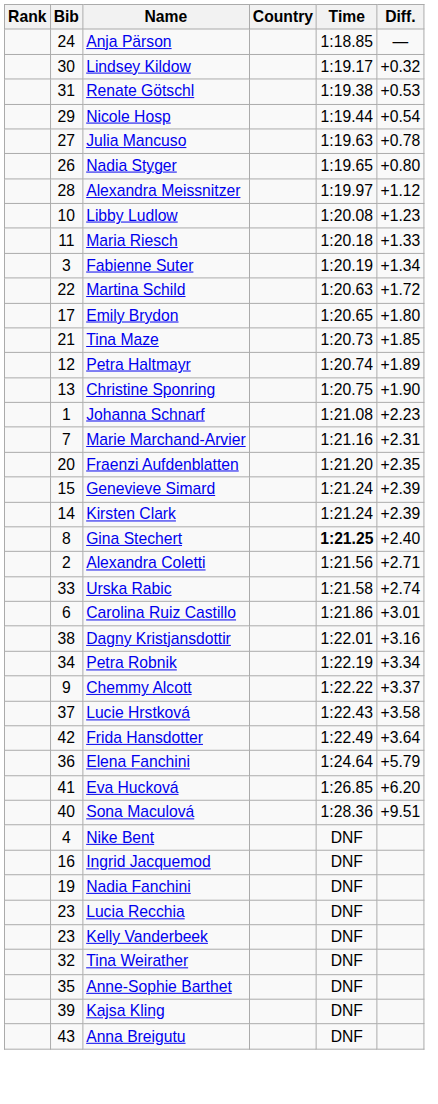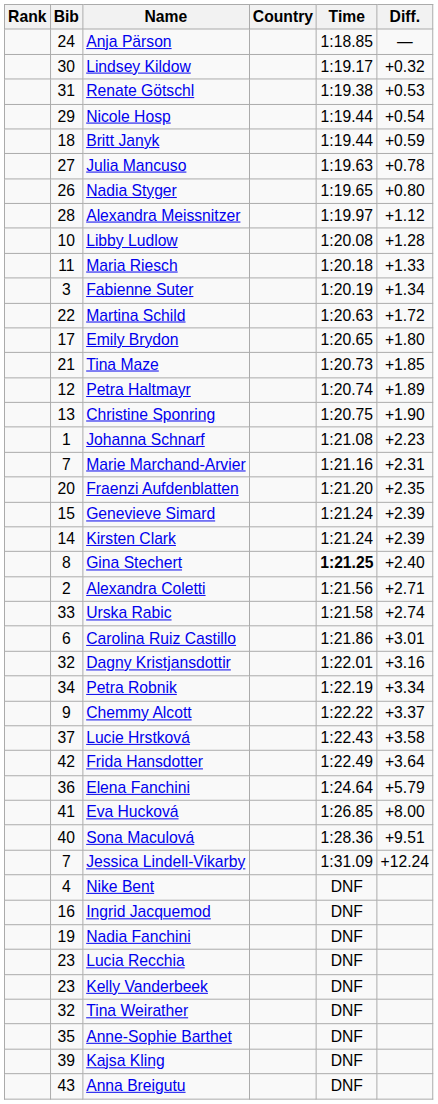 <table class="wikitable sortable" style="text-align:center">
 <tr>
 <th>Rank</th>
 <th>Bib</th>
 <th>Name</th>
 <th>Country</th>
 <th>Time</th>
 <th>Diff.</th>
 </tr>
 <tr>
 <td></td>
 <td>24</td>
 <td align=left><a href='#'>Anja Pärson</a></td>
 <td align=left></td>
 <td>1:18.85</td>
 <td>—</td>
 </tr>
 <tr>
 <td></td>
 <td>30</td>
 <td align=left><a href='#'>Lindsey Kildow</a></td>
 <td align=left></td>
 <td>1:19.17</td>
 <td>+0.32</td>
 </tr>
 <tr>
 <td></td>
 <td>31</td>
 <td align=left><a href='#'>Renate Götschl</a></td>
 <td align=left></td>
 <td>1:19.38</td>
 <td>+0.53</td>
 </tr>
 <tr>
 <td></td>
 <td>29</td>
 <td align=left><a href='#'>Nicole Hosp</a></td>
 <td align=left></td>
 <td>1:19.44</td>
 <td>+0.54</td>
 </tr>
 <tr>
 <td></td>
+<td>18</td>
+<td align=left><a href='#'>Britt Janyk</a></td>
+<td align=left></td>
+<td>1:19.44</td>
+<td>+0.59</td>
+</tr>
+<tr>
+<td></td>
 <td>27</td>
 <td align=left><a href='#'>Julia Mancuso</a></td>
 <td align=left></td>
 <td>1:19.63</td>
 <td>+0.78</td>
 </tr>
 <tr>
 <td></td>
 <td>26</td>
 <td align=left><a href='#'>Nadia Styger</a></td>
 <td align=left></td>
 <td>1:19.65</td>
 <td>+0.80</td>
 </tr>
 <tr>
 <td></td>
 <td>28</td>
 <td align=left><a href='#'>Alexandra Meissnitzer</a></td>
 <td align=left></td>
 <td>1:19.97</td>
 <td>+1.12</td>
 </tr>
 <tr>
 <td></td>
 <td>10</td>
 <td align=left><a href='#'>Libby Ludlow</a></td>
 <td align=left></td>
 <td>1:20.08</td>
-<td>+1.23</td>
+<td>+1.28</td>
 </tr>
 <tr>
 <td></td>
 <td>11</td>
 <td align=left><a href='#'>Maria Riesch</a></td>
 <td align=left></td>
 <td>1:20.18</td>
 <td>+1.33</td>
 </tr>
 <tr>
 <td></td>
 <td>3</td>
 <td align=left><a href='#'>Fabienne Suter</a></td>
 <td align=left></td>
 <td>1:20.19</td>
 <td>+1.34</td>
 </tr>
 <tr>
 <td></td>
 <td>22</td>
 <td align=left><a href='#'>Martina Schild</a></td>
 <td align=left></td>
 <td>1:20.63</td>
 <td>+1.72</td>
 </tr>
 <tr>
 <td></td>
 <td>17</td>
 <td align=left><a href='#'>Emily Brydon</a></td>
 <td align=left></td>
 <td>1:20.65</td>
 <td>+1.80</td>
 </tr>
 <tr>
 <td></td>
 <td>21</td>
 <td align=left><a href='#'>Tina Maze</a></td>
 <td align=left></td>
 <td>1:20.73</td>
 <td>+1.85</td>
 </tr>
 <tr>
 <td></td>
 <td>12</td>
 <td align=left><a href='#'>Petra Haltmayr</a></td>
 <td align=left></td>
 <td>1:20.74</td>
 <td>+1.89</td>
 </tr>
 <tr>
 <td></td>
 <td>13</td>
 <td align=left><a href='#'>Christine Sponring</a></td>
 <td align=left></td>
 <td>1:20.75</td>
 <td>+1.90</td>
 </tr>
 <tr>
 <td></td>
 <td>1</td>
 <td align=left><a href='#'>Johanna Schnarf</a></td>
 <td align=left></td>
 <td>1:21.08</td>
 <td>+2.23</td>
 </tr>
 <tr>
 <td></td>
 <td>7</td>
 <td align=left><a href='#'>Marie Marchand-Arvier</a></td>
 <td align=left></td>
 <td>1:21.16</td>
 <td>+2.31</td>
 </tr>
 <tr>
 <td></td>
 <td>20</td>
 <td align=left><a href='#'>Fraenzi Aufdenblatten</a></td>
 <td align=left></td>
 <td>1:21.20</td>
 <td>+2.35</td>
 </tr>
 <tr>
 <td></td>
 <td>15</td>
 <td align=left><a href='#'>Genevieve Simard</a></td>
 <td align=left></td>
 <td>1:21.24</td>
 <td>+2.39</td>
 </tr>
 <tr>
 <td></td>
 <td>14</td>
 <td align=left><a href='#'>Kirsten Clark</a></td>
 <td align=left></td>
 <td>1:21.24</td>
 <td>+2.39</td>
 </tr>
 <tr>
 <td></td>
 <td>8</td>
 <td align=left><a href='#'>Gina Stechert</a></td>
 <td align=left></td>
 <td><strong>1:21.25</strong></td>
 <td>+2.40</td>
 </tr>
 <tr>
 <td></td>
 <td>2</td>
 <td align=left><a href='#'>Alexandra Coletti</a></td>
 <td align=left></td>
 <td>1:21.56</td>
 <td>+2.71</td>
 </tr>
 <tr>
 <td></td>
 <td>33</td>
 <td align=left><a href='#'>Urska Rabic</a></td>
 <td align=left></td>
 <td>1:21.58</td>
 <td>+2.74</td>
 </tr>
 <tr>
 <td></td>
 <td>6</td>
 <td align=left><a href='#'>Carolina Ruiz Castillo</a></td>
 <td align=left></td>
 <td>1:21.86</td>
 <td>+3.01</td>
 </tr>
 <tr>
 <td></td>
-<td>38</td>
+<td>32</td>
 <td align=left><a href='#'>Dagny Kristjansdottir</a></td>
 <td align=left></td>
 <td>1:22.01</td>
 <td>+3.16</td>
 </tr>
 <tr>
 <td></td>
 <td>34</td>
 <td align=left><a href='#'>Petra Robnik</a></td>
 <td align=left></td>
 <td>1:22.19</td>
 <td>+3.34</td>
 </tr>
 <tr>
 <td></td>
 <td>9</td>
 <td align=left><a href='#'>Chemmy Alcott</a></td>
 <td align=left></td>
 <td>1:22.22</td>
 <td>+3.37</td>
 </tr>
 <tr>
 <td></td>
 <td>37</td>
 <td align=left><a href='#'>Lucie Hrstková</a></td>
 <td align=left></td>
 <td>1:22.43</td>
 <td>+3.58</td>
 </tr>
 <tr>
 <td></td>
 <td>42</td>
 <td align=left><a href='#'>Frida Hansdotter</a></td>
 <td align=left></td>
 <td>1:22.49</td>
 <td>+3.64</td>
 </tr>
 <tr>
 <td></td>
 <td>36</td>
 <td align=left><a href='#'>Elena Fanchini</a></td>
 <td align=left></td>
 <td>1:24.64</td>
 <td>+5.79</td>
 </tr>
 <tr>
 <td></td>
 <td>41</td>
 <td align=left><a href='#'>Eva Hucková</a></td>
 <td align=left></td>
 <td>1:26.85</td>
-<td>+6.20</td>
+<td>+8.00</td>
 </tr>
 <tr>
 <td></td>
 <td>40</td>
 <td align=left><a href='#'>Sona Maculová</a></td>
 <td align=left></td>
 <td>1:28.36</td>
 <td>+9.51</td>
+</tr>
+<tr>
+<td></td>
+<td>7</td>
+<td align=left><a href='#'>Jessica Lindell-Vikarby</a></td>
+<td align=left></td>
+<td>1:31.09</td>
+<td>+12.24</td>
 </tr>
 <tr>
 <td></td>
 <td>4</td>
 <td align=left><a href='#'>Nike Bent</a></td>
 <td align=left></td>
 <td>DNF</td>
 <td></td>
 </tr>
 <tr>
 <td></td>
 <td>16</td>
 <td align=left><a href='#'>Ingrid Jacquemod</a></td>
 <td align=left></td>
 <td>DNF</td>
 <td></td>
 </tr>
 <tr>
 <td></td>
 <td>19</td>
 <td align=left><a href='#'>Nadia Fanchini</a></td>
 <td align=left></td>
 <td>DNF</td>
 <td></td>
 </tr>
 <tr>
 <td></td>
 <td>23</td>
 <td align=left><a href='#'>Lucia Recchia</a></td>
 <td align=left></td>
 <td>DNF</td>
 <td></td>
 </tr>
 <tr>
 <td></td>
 <td>23</td>
 <td align=left><a href='#'>Kelly Vanderbeek</a></td>
 <td align=left></td>
 <td>DNF</td>
 <td></td>
 </tr>
 <tr>
 <td></td>
 <td>32</td>
 <td align=left><a href='#'>Tina Weirather</a></td>
 <td align=left></td>
 <td>DNF</td>
 <td></td>
 </tr>
 <tr>
 <td></td>
 <td>35</td>
 <td align=left><a href='#'>Anne-Sophie Barthet</a></td>
 <td align=left></td>
 <td>DNF</td>
 <td></td>
 </tr>
 <tr>
 <td></td>
 <td>39</td>
 <td align=left><a href='#'>Kajsa Kling</a></td>
 <td align=left></td>
 <td>DNF</td>
 <td></td>
 </tr>
 <tr>
 <td></td>
 <td>43</td>
 <td align=left><a href='#'>Anna Breigutu</a></td>
 <td align=left></td>
 <td>DNF</td>
 <td></td>
 </tr>
 </table>
